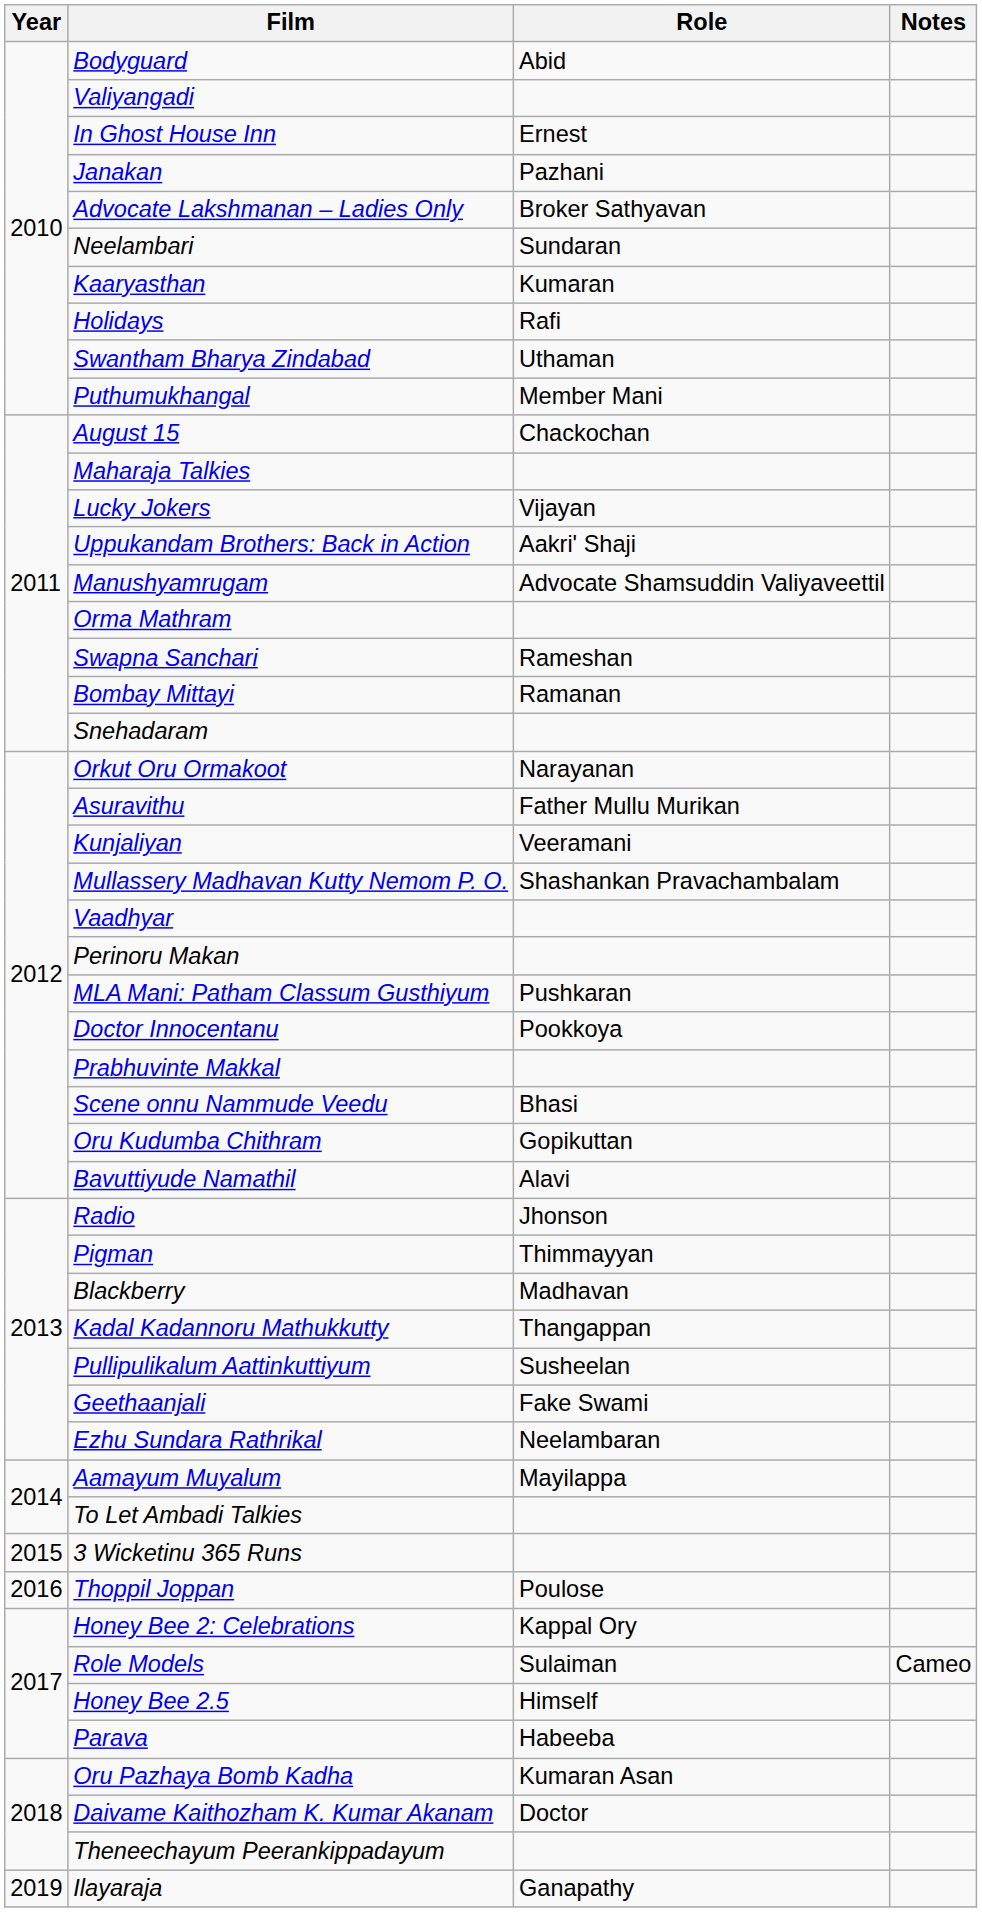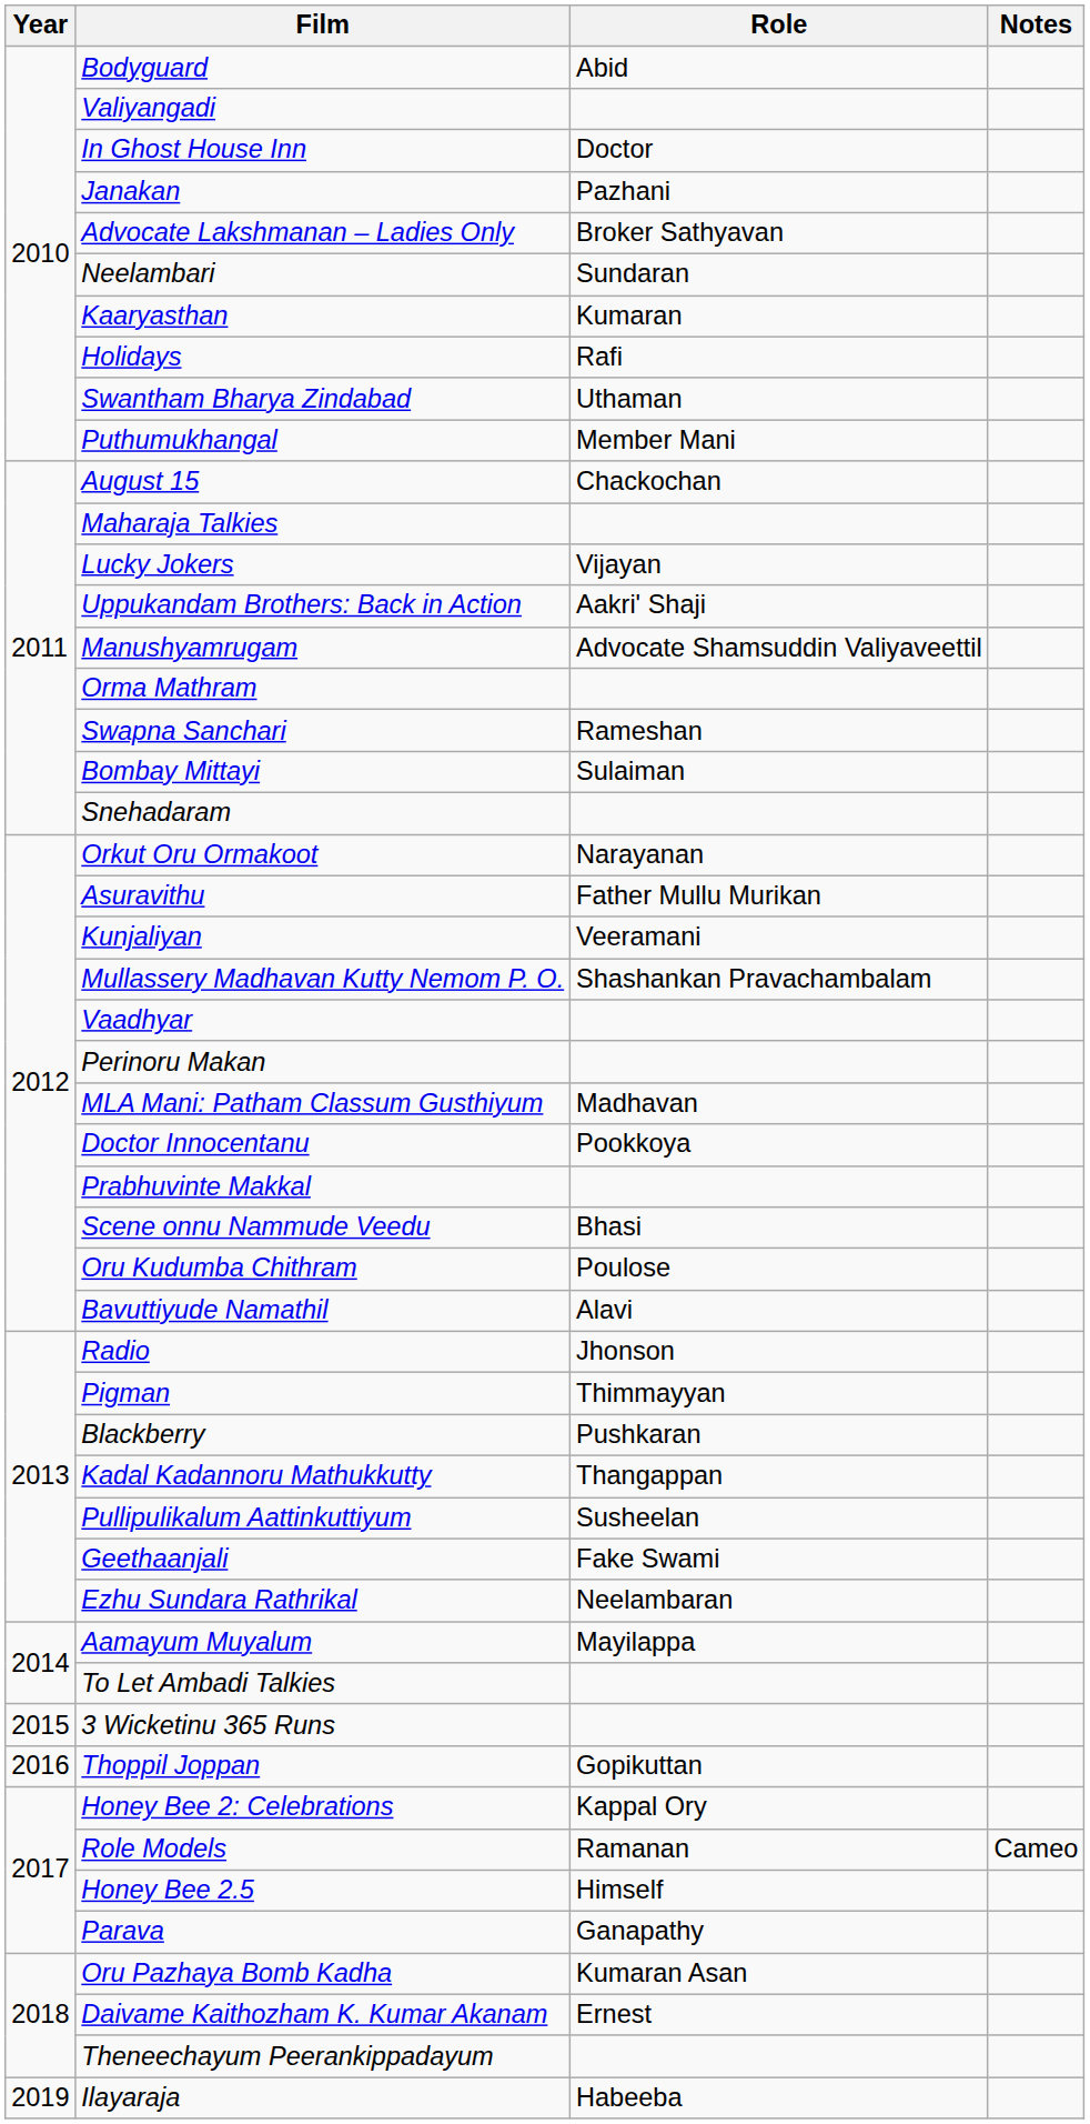 <table class="wikitable">
 <tr>
 <th>Year</th>
 <th>Film</th>
 <th>Role</th>
 <th>Notes</th>
 </tr>
 <tr>
 <td rowspan="10">2010</td>
 <td><em><a href='#'>Bodyguard</a></em></td>
 <td>Abid</td>
 <td></td>
 </tr>
 <tr>
 <td><a href='#'><em>Valiyangadi</em></a></td>
 <td></td>
 <td></td>
 </tr>
 <tr>
 <td><em><a href='#'>In Ghost House Inn</a></em></td>
-<td>Ernest</td>
+<td>Doctor</td>
 <td></td>
 </tr>
 <tr>
 <td><em><a href='#'>Janakan</a></em></td>
 <td>Pazhani</td>
 <td></td>
 </tr>
 <tr>
 <td><em><a href='#'>Advocate Lakshmanan – Ladies Only</a></em></td>
 <td>Broker Sathyavan</td>
 <td></td>
 </tr>
 <tr>
 <td><em>Neelambari</em></td>
 <td>Sundaran</td>
 <td></td>
 </tr>
 <tr>
 <td><em><a href='#'>Kaaryasthan</a></em></td>
 <td>Kumaran</td>
 <td></td>
 </tr>
 <tr>
 <td><em><a href='#'>Holidays</a></em></td>
 <td>Rafi</td>
 <td></td>
 </tr>
 <tr>
 <td><em><a href='#'>Swantham Bharya Zindabad</a></em></td>
 <td>Uthaman</td>
 <td></td>
 </tr>
 <tr>
 <td><em><a href='#'>Puthumukhangal</a></em></td>
 <td>Member Mani</td>
 <td></td>
 </tr>
 <tr>
 <td rowspan="9">2011</td>
 <td><a href='#'><em>August 15</em></a></td>
 <td>Chackochan</td>
 <td></td>
 </tr>
 <tr>
 <td><em><a href='#'>Maharaja Talkies</a></em></td>
 <td></td>
 <td></td>
 </tr>
 <tr>
 <td><em><a href='#'>Lucky Jokers</a></em></td>
 <td>Vijayan</td>
 <td></td>
 </tr>
 <tr>
 <td><em><a href='#'>Uppukandam Brothers: Back in Action</a></em></td>
 <td>Aakri' Shaji</td>
 <td></td>
 </tr>
 <tr>
 <td><em><a href='#'>Manushyamrugam</a></em></td>
 <td>Advocate Shamsuddin Valiyaveettil</td>
 <td></td>
 </tr>
 <tr>
 <td><em><a href='#'>Orma Mathram</a></em></td>
 <td></td>
 <td></td>
 </tr>
 <tr>
 <td><em><a href='#'>Swapna Sanchari</a></em></td>
 <td>Rameshan</td>
 <td></td>
 </tr>
 <tr>
 <td><em><a href='#'>Bombay Mittayi</a></em></td>
-<td>Ramanan</td>
+<td>Sulaiman</td>
 <td></td>
 </tr>
 <tr>
 <td><em>Snehadaram</em></td>
 <td></td>
 <td></td>
 </tr>
 <tr>
 <td rowspan="12">2012</td>
 <td><em><a href='#'>Orkut Oru Ormakoot</a></em></td>
 <td>Narayanan</td>
 <td></td>
 </tr>
 <tr>
 <td><em><a href='#'>Asuravithu</a></em></td>
 <td>Father Mullu Murikan</td>
 <td></td>
 </tr>
 <tr>
 <td><em><a href='#'>Kunjaliyan</a></em></td>
 <td>Veeramani</td>
 <td></td>
 </tr>
 <tr>
 <td><em><a href='#'>Mullassery Madhavan Kutty Nemom P. O.</a></em></td>
 <td>Shashankan Pravachambalam</td>
 <td></td>
 </tr>
 <tr>
 <td><em><a href='#'>Vaadhyar</a></em></td>
 <td></td>
 <td></td>
 </tr>
 <tr>
 <td><em>Perinoru Makan</em></td>
 <td></td>
 <td></td>
 </tr>
 <tr>
 <td><em><a href='#'>MLA Mani: Patham Classum Gusthiyum</a></em></td>
-<td>Pushkaran</td>
+<td>Madhavan</td>
 <td></td>
 </tr>
 <tr>
 <td><em><a href='#'>Doctor Innocentanu</a></em></td>
 <td>Pookkoya</td>
 <td></td>
 </tr>
 <tr>
 <td><em><a href='#'>Prabhuvinte Makkal</a></em></td>
 <td></td>
 <td></td>
 </tr>
 <tr>
 <td><a href='#'><em>Scene onnu Nammude Veedu</em></a></td>
 <td>Bhasi</td>
 <td></td>
 </tr>
 <tr>
 <td><em><a href='#'>Oru Kudumba Chithram</a></em></td>
-<td>Gopikuttan</td>
+<td>Poulose</td>
 <td></td>
 </tr>
 <tr>
 <td><em><a href='#'>Bavuttiyude Namathil</a></em></td>
 <td>Alavi</td>
 <td></td>
 </tr>
 <tr>
 <td rowspan="7">2013</td>
 <td><a href='#'><em>Radio</em></a></td>
 <td>Jhonson</td>
 <td></td>
 </tr>
 <tr>
 <td><a href='#'><em>Pigman</em></a></td>
 <td>Thimmayyan</td>
 <td></td>
 </tr>
 <tr>
 <td><em>Blackberry</em></td>
-<td>Madhavan</td>
+<td>Pushkaran</td>
 <td></td>
 </tr>
 <tr>
 <td><em><a href='#'>Kadal Kadannoru Mathukkutty</a></em></td>
 <td>Thangappan</td>
 <td></td>
 </tr>
 <tr>
 <td><em><a href='#'>Pullipulikalum Aattinkuttiyum</a></em></td>
 <td>Susheelan</td>
 <td></td>
 </tr>
 <tr>
 <td><em><a href='#'>Geethaanjali</a></em></td>
 <td>Fake Swami</td>
 <td></td>
 </tr>
 <tr>
 <td><em><a href='#'>Ezhu Sundara Rathrikal</a></em></td>
 <td>Neelambaran</td>
 <td></td>
 </tr>
 <tr>
 <td rowspan="2">2014</td>
 <td><em><a href='#'>Aamayum Muyalum</a></em></td>
 <td>Mayilappa</td>
 <td></td>
 </tr>
 <tr>
 <td><em>To Let Ambadi Talkies</em></td>
 <td></td>
 <td></td>
 </tr>
 <tr>
 <td>2015</td>
 <td><em>3 Wicketinu 365 Runs</em></td>
 <td></td>
 <td></td>
 </tr>
 <tr>
 <td>2016</td>
 <td><em><a href='#'>Thoppil Joppan</a></em></td>
-<td>Poulose</td>
+<td>Gopikuttan</td>
 <td></td>
 </tr>
 <tr>
 <td rowspan="4">2017</td>
 <td><em><a href='#'>Honey Bee 2: Celebrations</a></em></td>
 <td>Kappal Ory</td>
 <td></td>
 </tr>
 <tr>
 <td><a href='#'><em>Role Models</em></a></td>
-<td>Sulaiman</td>
+<td>Ramanan</td>
 <td>Cameo</td>
 </tr>
 <tr>
 <td><em><a href='#'>Honey Bee 2.5</a></em></td>
 <td>Himself</td>
 <td></td>
 </tr>
 <tr>
 <td><a href='#'><em>Parava</em></a></td>
-<td>Habeeba</td>
+<td>Ganapathy</td>
 <td></td>
 </tr>
 <tr>
 <td rowspan="3">2018</td>
 <td><em><a href='#'>Oru Pazhaya Bomb Kadha</a></em></td>
 <td>Kumaran Asan</td>
 <td></td>
 </tr>
 <tr>
 <td><em><a href='#'>Daivame Kaithozham K. Kumar Akanam</a></em></td>
-<td>Doctor</td>
+<td>Ernest</td>
 <td></td>
 </tr>
 <tr>
 <td><em>Theneechayum Peerankippadayum</em></td>
 <td></td>
 <td></td>
 </tr>
 <tr>
 <td>2019</td>
 <td><em>Ilayaraja</em></td>
-<td>Ganapathy</td>
+<td>Habeeba</td>
 <td></td>
 </tr>
 </table>
